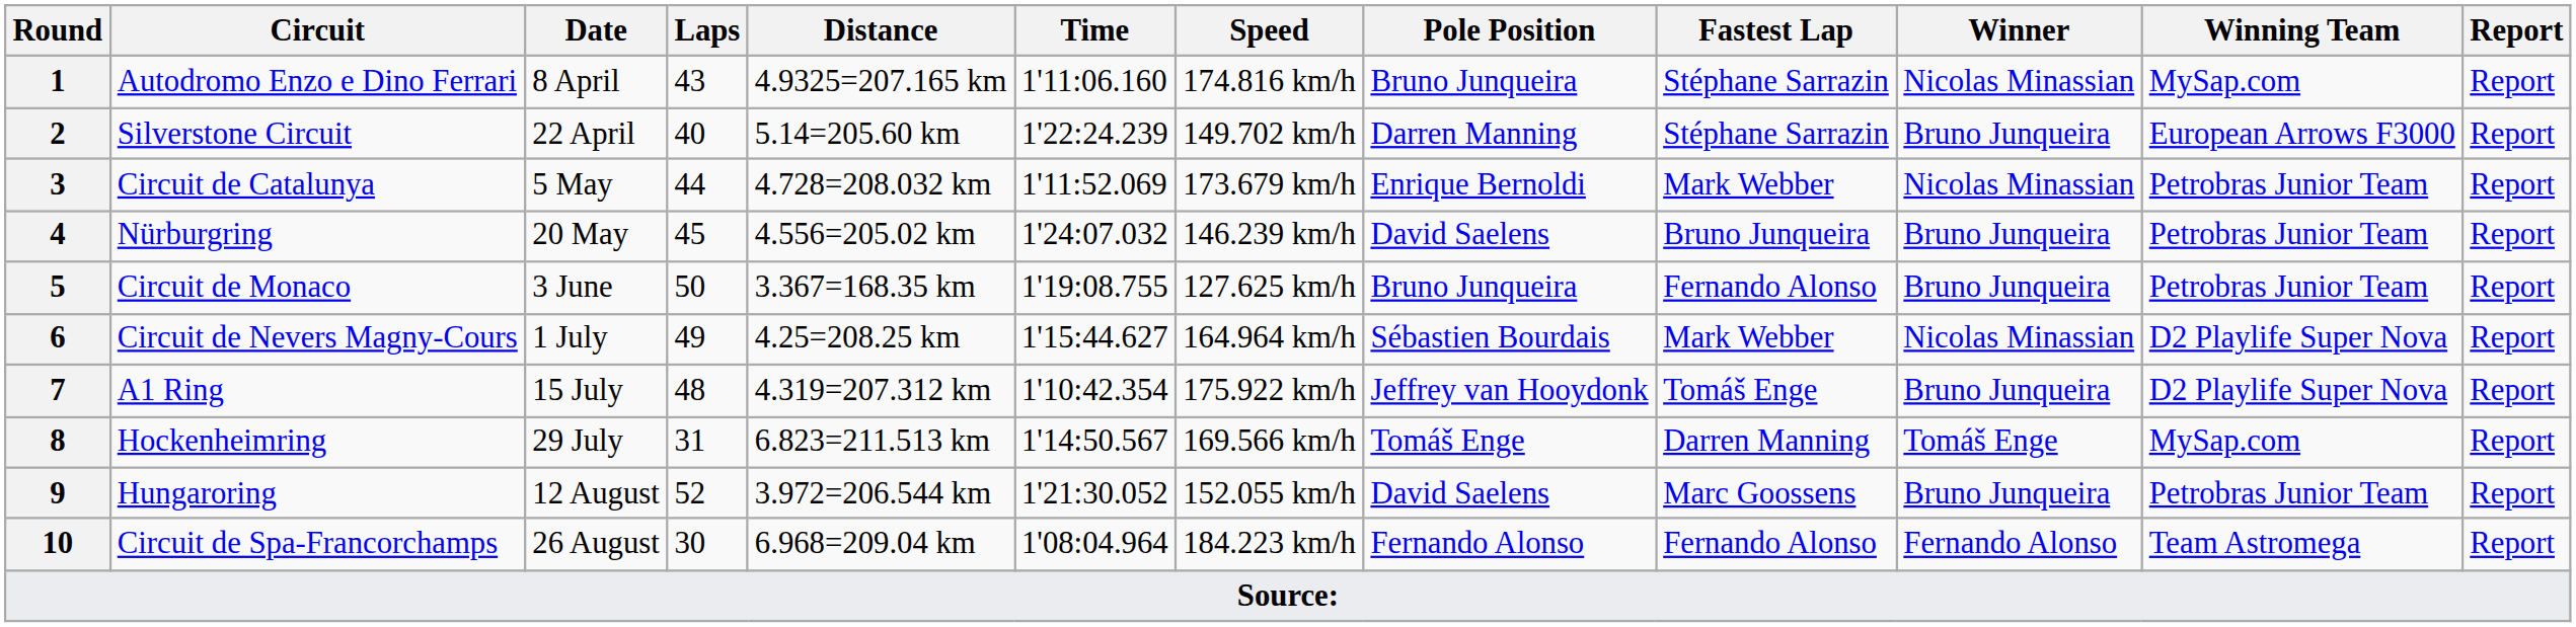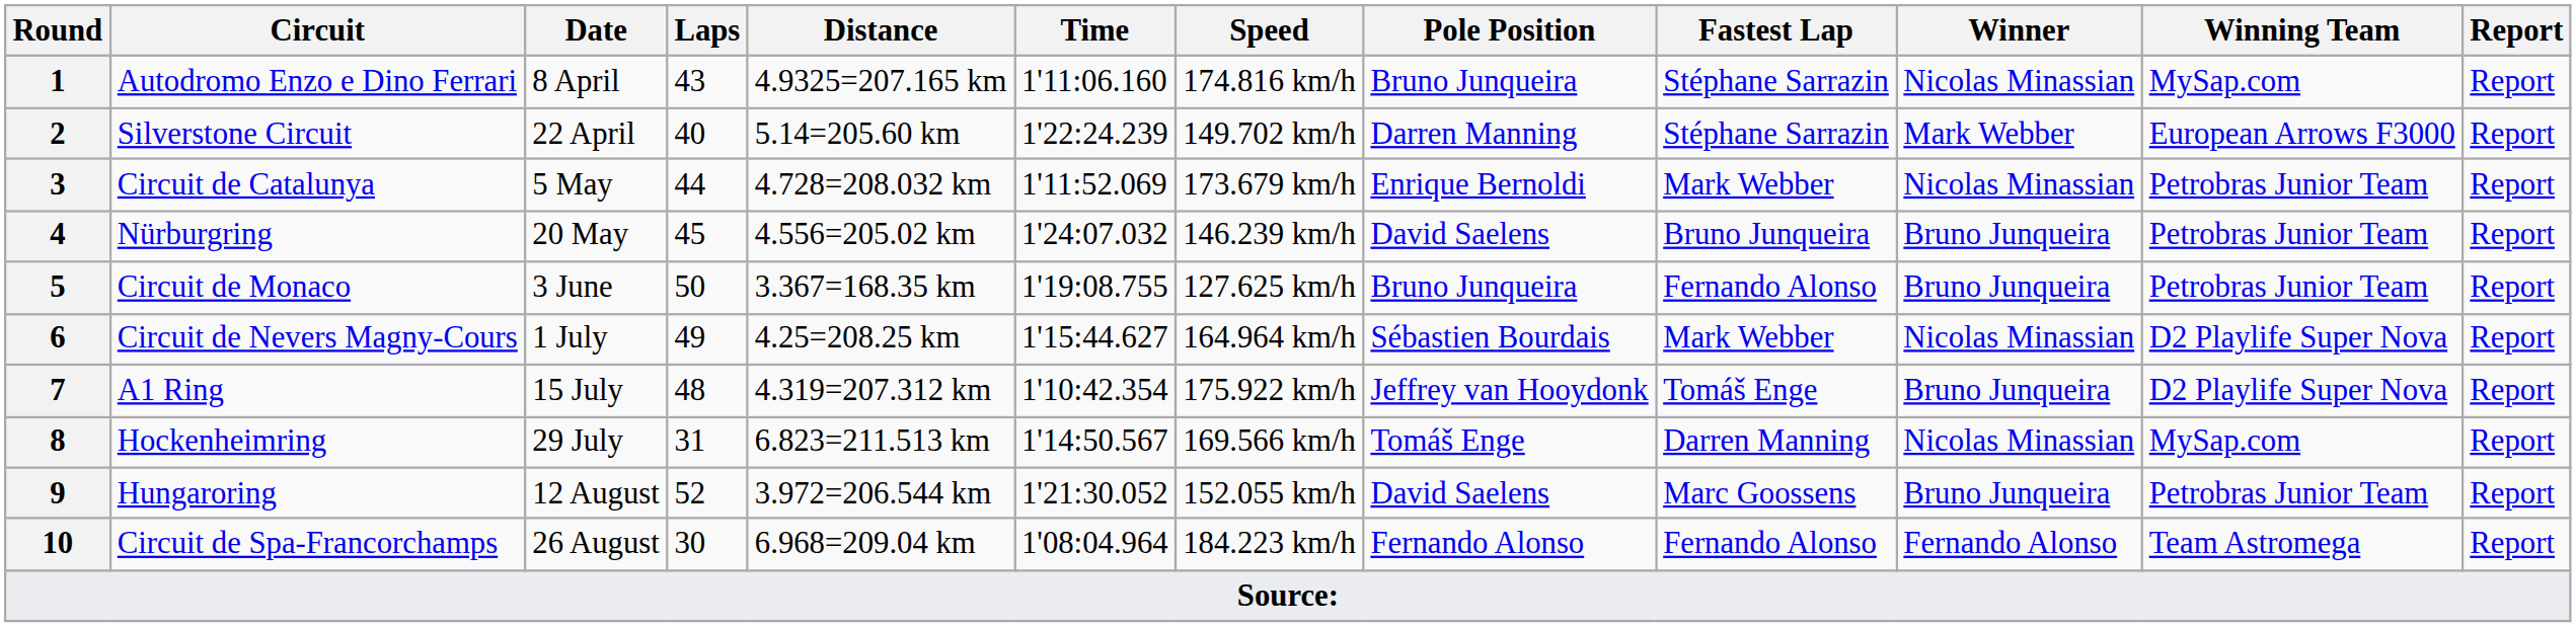 <table class="wikitable" style="font-size:85%">
 <tr>
 <th>Round</th>
 <th>Circuit</th>
 <th>Date</th>
 <th>Laps</th>
 <th>Distance</th>
 <th>Time</th>
 <th>Speed</th>
 <th>Pole Position</th>
 <th>Fastest Lap</th>
 <th>Winner</th>
 <th>Winning Team</th>
 <th>Report</th>
 </tr>
 <tr>
 <th>1</th>
 <td nowrap> <a href='#'>Autodromo Enzo e Dino Ferrari</a></td>
 <td nowrap>8 April</td>
 <td>43</td>
 <td>4.9325=207.165 km</td>
 <td>1'11:06.160</td>
 <td>174.816 km/h</td>
 <td nowrap> <a href='#'>Bruno Junqueira</a></td>
 <td nowrap> <a href='#'>Stéphane Sarrazin</a></td>
 <td nowrap> <a href='#'>Nicolas Minassian</a></td>
 <td nowrap> <a href='#'>MySap.com</a></td>
 <td><a href='#'>Report</a></td>
 </tr>
 <tr>
 <th>2</th>
 <td nowrap> <a href='#'>Silverstone Circuit</a></td>
 <td nowrap>22 April</td>
 <td>40</td>
 <td>5.14=205.60 km</td>
 <td>1'22:24.239</td>
 <td>149.702 km/h</td>
 <td nowrap> <a href='#'>Darren Manning</a></td>
 <td nowrap> <a href='#'>Stéphane Sarrazin</a></td>
-<td nowrap> <a href='#'>Bruno Junqueira</a></td>
+<td nowrap> <a href='#'>Mark Webber</a></td>
 <td nowrap> <a href='#'>European Arrows F3000</a></td>
 <td><a href='#'>Report</a></td>
 </tr>
 <tr>
 <th>3</th>
 <td nowrap> <a href='#'>Circuit de Catalunya</a></td>
 <td nowrap>5 May</td>
 <td>44</td>
 <td>4.728=208.032 km</td>
 <td>1'11:52.069</td>
 <td>173.679 km/h</td>
 <td nowrap> <a href='#'>Enrique Bernoldi</a></td>
 <td nowrap> <a href='#'>Mark Webber</a></td>
 <td nowrap> <a href='#'>Nicolas Minassian</a></td>
 <td nowrap> <a href='#'>Petrobras Junior Team</a></td>
 <td><a href='#'>Report</a></td>
 </tr>
 <tr>
 <th>4</th>
 <td nowrap> <a href='#'>Nürburgring</a></td>
 <td nowrap>20 May</td>
 <td>45</td>
 <td>4.556=205.02 km</td>
 <td>1'24:07.032</td>
 <td>146.239 km/h</td>
 <td nowrap> <a href='#'>David Saelens</a></td>
 <td nowrap> <a href='#'>Bruno Junqueira</a></td>
 <td nowrap> <a href='#'>Bruno Junqueira</a></td>
 <td nowrap> <a href='#'>Petrobras Junior Team</a></td>
 <td><a href='#'>Report</a></td>
 </tr>
 <tr>
 <th>5</th>
 <td nowrap> <a href='#'>Circuit de Monaco</a></td>
 <td nowrap>3 June</td>
 <td>50</td>
 <td>3.367=168.35 km</td>
 <td>1'19:08.755</td>
 <td>127.625 km/h</td>
 <td nowrap> <a href='#'>Bruno Junqueira</a></td>
 <td nowrap> <a href='#'>Fernando Alonso</a></td>
 <td nowrap> <a href='#'>Bruno Junqueira</a></td>
 <td nowrap> <a href='#'>Petrobras Junior Team</a></td>
 <td><a href='#'>Report</a></td>
 </tr>
 <tr>
 <th>6</th>
 <td nowrap> <a href='#'>Circuit de Nevers Magny-Cours</a></td>
 <td nowrap>1 July</td>
 <td>49</td>
 <td>4.25=208.25 km</td>
 <td>1'15:44.627</td>
 <td>164.964 km/h</td>
 <td nowrap> <a href='#'>Sébastien Bourdais</a></td>
 <td nowrap> <a href='#'>Mark Webber</a></td>
 <td nowrap> <a href='#'>Nicolas Minassian</a></td>
 <td nowrap> <a href='#'>D2 Playlife Super Nova</a></td>
 <td><a href='#'>Report</a></td>
 </tr>
 <tr>
 <th>7</th>
 <td nowrap> <a href='#'>A1 Ring</a></td>
 <td nowrap>15 July</td>
 <td>48</td>
 <td>4.319=207.312 km</td>
 <td>1'10:42.354</td>
 <td>175.922 km/h</td>
 <td nowrap> <a href='#'>Jeffrey van Hooydonk</a></td>
 <td nowrap> <a href='#'>Tomáš Enge</a></td>
 <td nowrap> <a href='#'>Bruno Junqueira</a></td>
 <td nowrap> <a href='#'>D2 Playlife Super Nova</a></td>
 <td><a href='#'>Report</a></td>
 </tr>
 <tr>
 <th>8</th>
 <td nowrap> <a href='#'>Hockenheimring</a></td>
 <td nowrap>29 July</td>
 <td>31</td>
 <td>6.823=211.513 km</td>
 <td>1'14:50.567</td>
 <td>169.566 km/h</td>
 <td nowrap> <a href='#'>Tomáš Enge</a></td>
 <td nowrap> <a href='#'>Darren Manning</a></td>
-<td nowrap> <a href='#'>Tomáš Enge</a></td>
+<td nowrap> <a href='#'>Nicolas Minassian</a></td>
 <td nowrap> <a href='#'>MySap.com</a></td>
 <td><a href='#'>Report</a></td>
 </tr>
 <tr>
 <th>9</th>
 <td nowrap> <a href='#'>Hungaroring</a></td>
 <td nowrap>12 August</td>
 <td>52</td>
 <td>3.972=206.544 km</td>
 <td>1'21:30.052</td>
 <td>152.055 km/h</td>
 <td nowrap> <a href='#'>David Saelens</a></td>
 <td nowrap> <a href='#'>Marc Goossens</a></td>
 <td nowrap> <a href='#'>Bruno Junqueira</a></td>
 <td nowrap> <a href='#'>Petrobras Junior Team</a></td>
 <td><a href='#'>Report</a></td>
 </tr>
 <tr>
 <th>10</th>
 <td nowrap> <a href='#'>Circuit de Spa-Francorchamps</a></td>
 <td nowrap>26 August</td>
 <td>30</td>
 <td>6.968=209.04 km</td>
 <td>1'08:04.964</td>
 <td>184.223 km/h</td>
 <td nowrap> <a href='#'>Fernando Alonso</a></td>
 <td nowrap> <a href='#'>Fernando Alonso</a></td>
 <td nowrap> <a href='#'>Fernando Alonso</a></td>
 <td nowrap> <a href='#'>Team Astromega</a></td>
 <td><a href='#'>Report</a></td>
 </tr>
 <tr class="sortbottom">
 <td colspan="12" style="background-color:#EAECF0;text-align:center"><strong>Source:</strong></td>
 </tr>
 </table>
